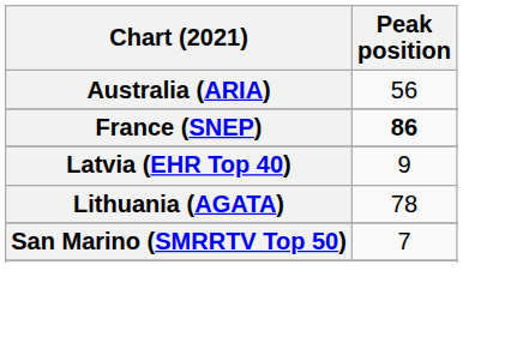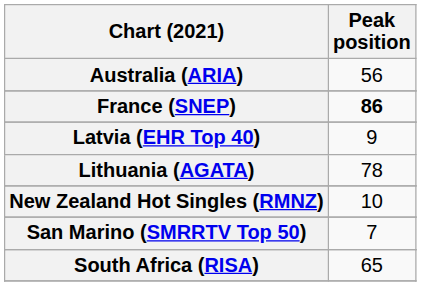 <table class="wikitable sortable plainrowheaders" style="text-align:center">
 <tr>
 <th>Chart (2021)</th>
 <th>Peak<br>position</th>
 </tr>
 <tr>
 <th scope="row">Australia (<a href='#'>ARIA</a>)</th>
 <td>56</td>
 </tr>
 <tr>
 </tr>
 <tr>
 </tr>
 <tr>
 </tr>
 <tr>
 </tr>
 <tr>
 </tr>
 <tr>
 </tr>
 <tr>
 </tr>
 <tr>
 </tr>
 <tr>
 <th scope="row">France (<a href='#'>SNEP</a>)</th>
 <td><strong>86</strong></td>
 </tr>
 <tr>
 </tr>
 <tr>
 </tr>
 <tr>
 </tr>
 <tr>
 </tr>
 <tr>
 </tr>
 <tr>
 </tr>
 <tr>
 <th scope="row">Latvia (<a href='#'>EHR Top 40</a>)</th>
 <td>9</td>
 </tr>
 <tr>
 <th scope="row">Lithuania (<a href='#'>AGATA</a>)</th>
 <td>78</td>
 </tr>
 <tr>
 </tr>
 <tr>
 </tr>
 <tr>
+<th scope="row">New Zealand Hot Singles (<a href='#'>RMNZ</a>)</th>
+<td>10</td>
+</tr>
+<tr>
 </tr>
 <tr>
 </tr>
 <tr>
 <th scope="row">San Marino (<a href='#'>SMRRTV Top 50</a>)</th>
 <td>7</td>
 </tr>
 <tr>
 </tr>
 <tr>
 </tr>
 <tr>
+<th scope="row">South Africa (<a href='#'>RISA</a>)</th>
+<td>65</td>
+</tr>
+<tr>
 </tr>
 <tr>
 </tr>
 <tr>
 </tr>
 <tr>
 </tr>
 <tr>
 </tr>
 </table>
